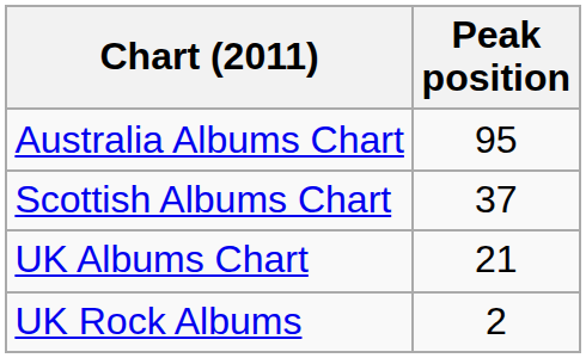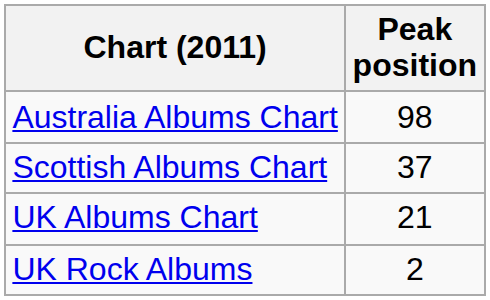 <table class="wikitable sortable">
 <tr style="background:#ebf5ff;">
 <th>Chart (2011)</th>
 <th>Peak<br> position<br></th>
 </tr>
 <tr>
 <td><a href='#'>Australia Albums Chart</a></td>
-<td style="text-align:center;">95</td>
+<td style="text-align:center;">98</td>
 </tr>
 <tr>
 <td><a href='#'>Scottish Albums Chart</a></td>
 <td style="text-align:center;">37</td>
 </tr>
 <tr>
 <td><a href='#'>UK Albums Chart</a></td>
 <td style="text-align:center;">21</td>
 </tr>
 <tr>
 <td><a href='#'>UK Rock Albums</a></td>
 <td style="text-align:center;">2</td>
 </tr>
 </table>
